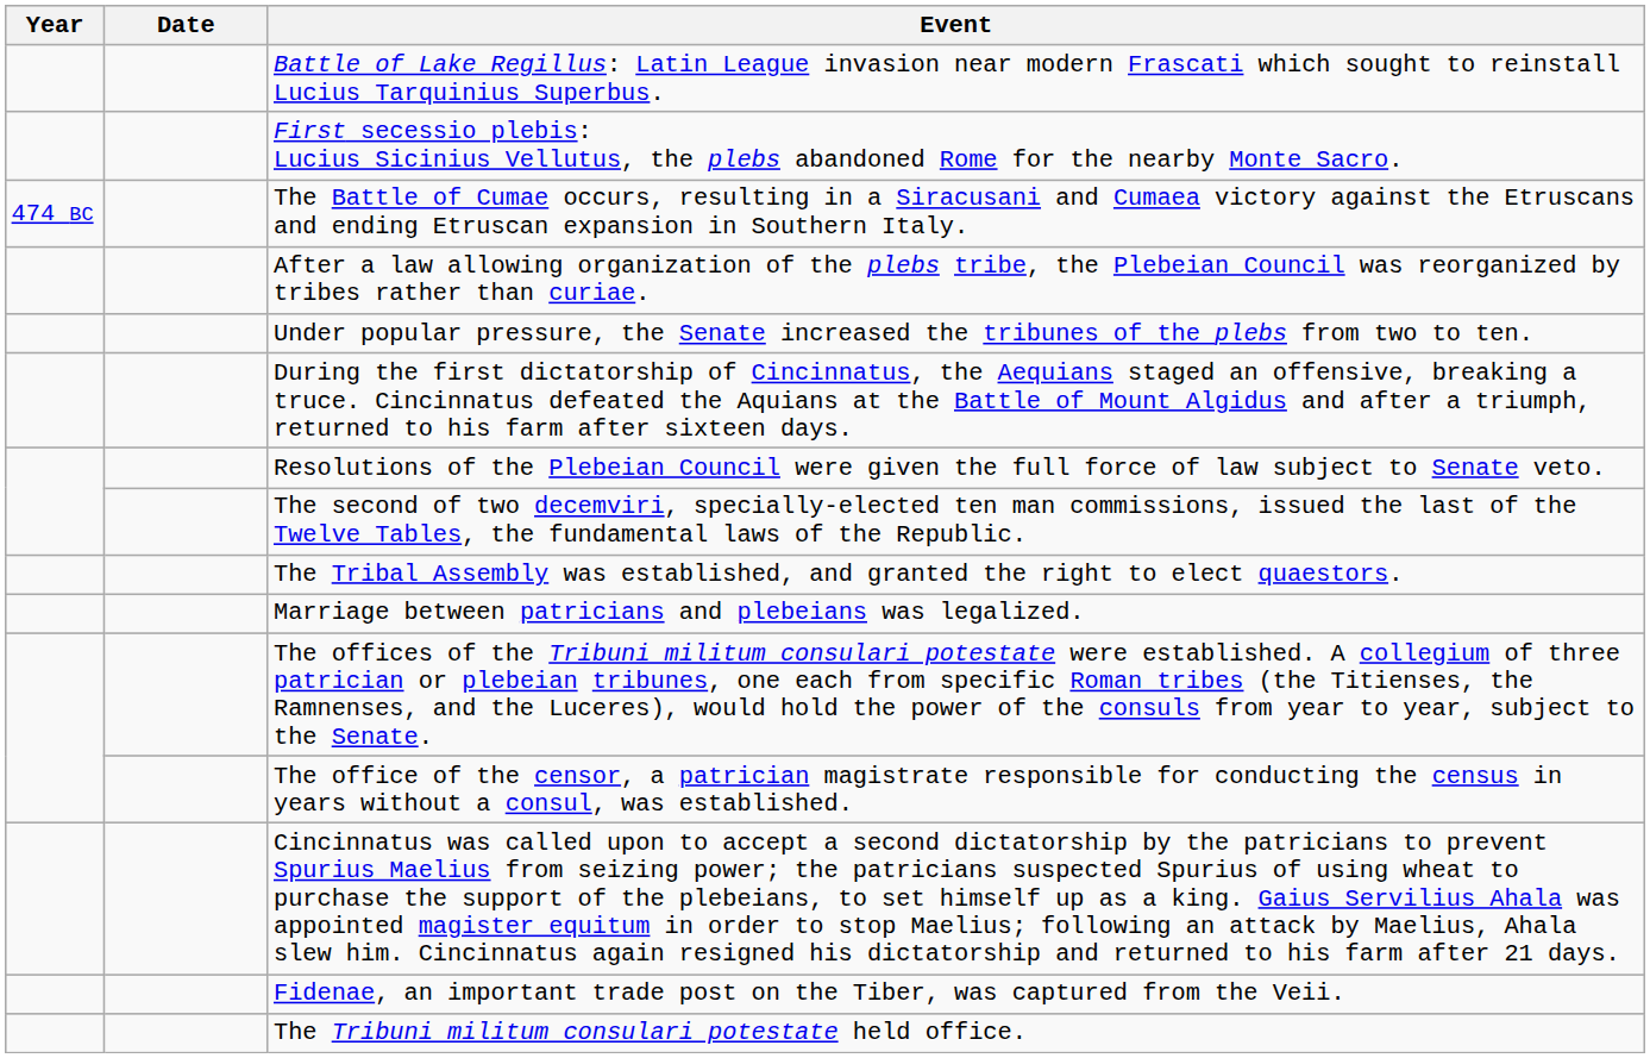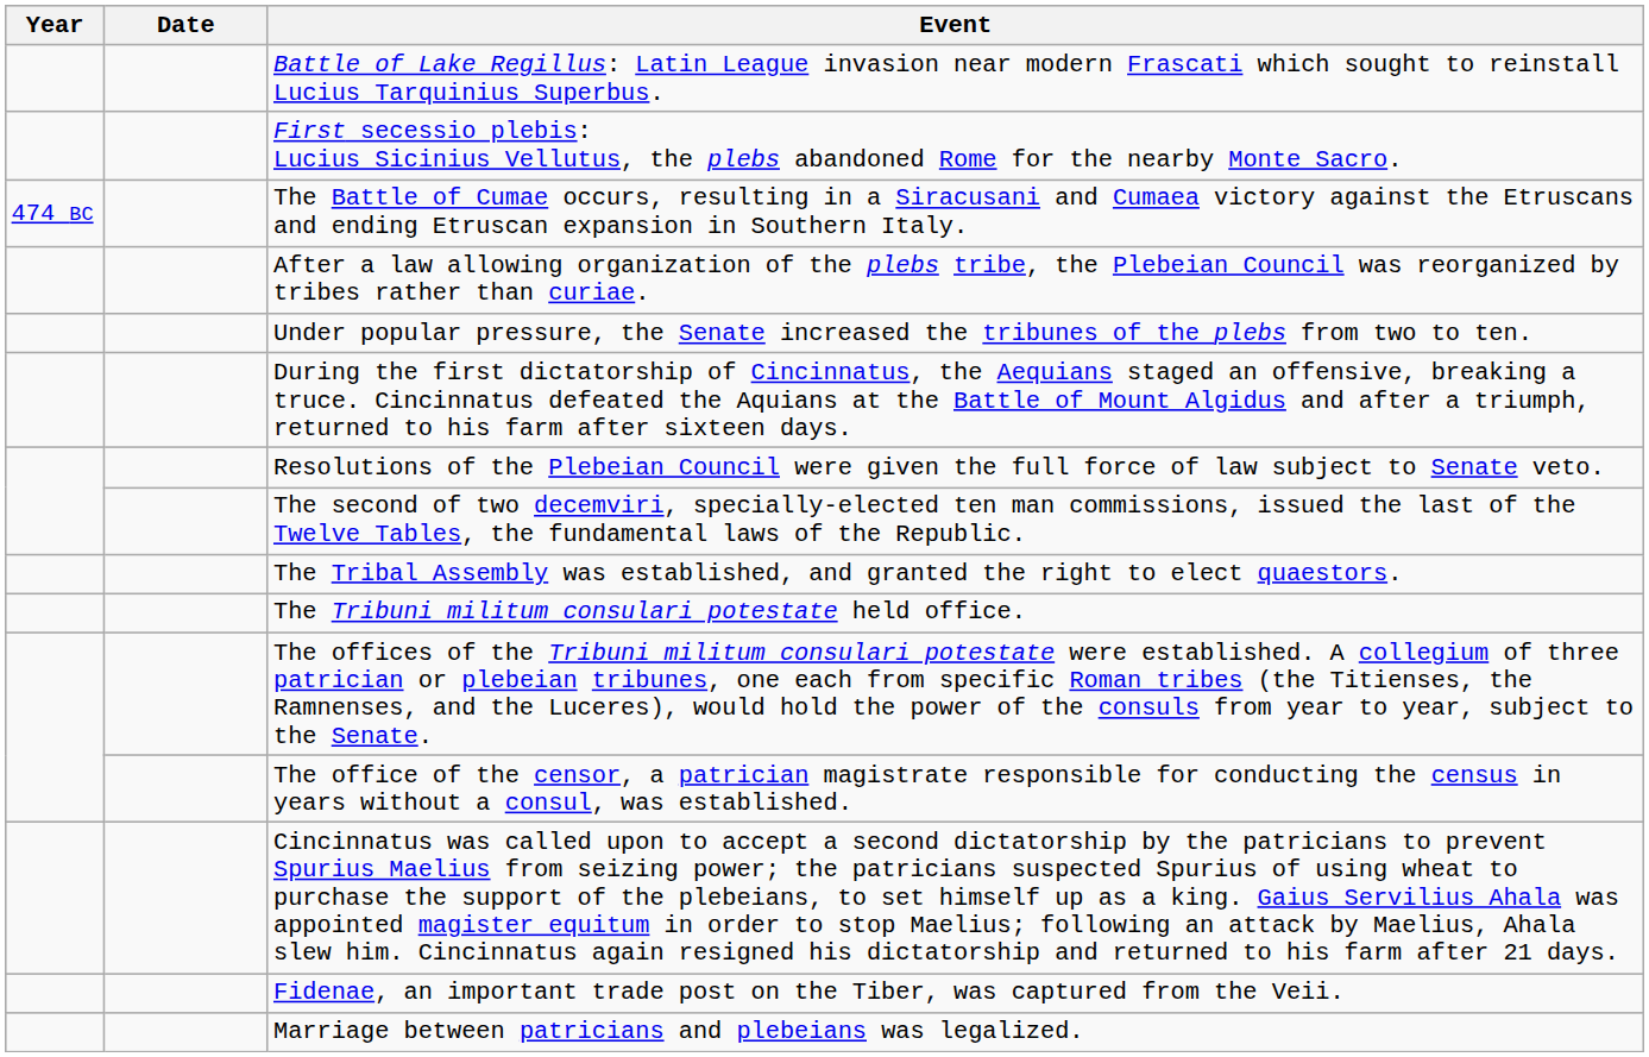 <table class="wikitable" width="100%">
 <tr>
 <th style="width:6%">Year</th>
 <th style="width:10%">Date</th>
 <th>Event</th>
 </tr>
 <tr>
 <td></td>
 <td></td>
 <td><em><a href='#'>Battle of Lake Regillus</a></em>: <a href='#'>Latin League</a> invasion near modern <a href='#'>Frascati</a> which sought to reinstall <a href='#'>Lucius Tarquinius Superbus</a>.</td>
 </tr>
 <tr>
 <td></td>
 <td></td>
 <td><a href='#'><em>First</em> secessio plebis</a>:<br><a href='#'>Lucius Sicinius Vellutus</a>, the <em><a href='#'>plebs</a></em> abandoned <a href='#'>Rome</a> for the nearby <a href='#'>Monte Sacro</a>.</td>
 </tr>
 <tr>
 <td><a href='#'>474 <small>BC</small></a></td>
 <td></td>
 <td>The <a href='#'>Battle of Cumae</a> occurs, resulting in a <a href='#'>Siracusani</a> and <a href='#'>Cumaea</a> victory against the Etruscans and ending Etruscan expansion in Southern Italy.</td>
 </tr>
 <tr>
 <td></td>
 <td></td>
 <td>After a law allowing organization of the <em><a href='#'>plebs</a></em> <a href='#'>tribe</a>, the <a href='#'>Plebeian Council</a> was reorganized by tribes rather than <a href='#'>curiae</a>.</td>
 </tr>
 <tr>
 <td></td>
 <td></td>
 <td>Under popular pressure, the <a href='#'>Senate</a> increased the <a href='#'>tribunes of the <em>plebs</em></a> from two to ten.</td>
 </tr>
 <tr>
 <td></td>
 <td></td>
 <td>During the first dictatorship of <a href='#'>Cincinnatus</a>, the <a href='#'>Aequians</a> staged an offensive, breaking a truce. Cincinnatus defeated the Aquians at the <a href='#'>Battle of Mount Algidus</a> and after a triumph, returned to his farm after sixteen days.</td>
 </tr>
 <tr>
 <td rowspan="2" valign="top"></td>
 <td></td>
 <td>Resolutions of the <a href='#'>Plebeian Council</a> were given the full force of law subject to <a href='#'>Senate</a> veto.</td>
 </tr>
 <tr>
 <td></td>
 <td>The second of two <a href='#'>decemviri</a>, specially-elected ten man commissions, issued the last of the <a href='#'>Twelve Tables</a>, the fundamental laws of the Republic.</td>
 </tr>
 <tr>
 <td></td>
 <td></td>
 <td>The <a href='#'>Tribal Assembly</a> was established, and granted the right to elect <a href='#'>quaestors</a>.</td>
 </tr>
 <tr>
 <td></td>
 <td></td>
-<td>Marriage between <a href='#'>patricians</a> and <a href='#'>plebeians</a> was legalized.</td>
+<td>The <em><a href='#'>Tribuni militum consulari potestate</a></em> held office.</td>
 </tr>
 <tr>
 <td rowspan="2" valign="top"></td>
 <td></td>
 <td>The offices of the <em><a href='#'>Tribuni militum consulari potestate</a></em> were established.  A <a href='#'>collegium</a> of three <a href='#'>patrician</a> or <a href='#'>plebeian</a> <a href='#'>tribunes</a>, one each from specific <a href='#'>Roman tribes</a> (the Titienses, the Ramnenses, and the Luceres), would hold the power of the <a href='#'>consuls</a> from year to year, subject to the <a href='#'>Senate</a>.</td>
 </tr>
 <tr>
 <td></td>
 <td>The office of the <a href='#'>censor</a>, a <a href='#'>patrician</a> magistrate responsible for conducting the <a href='#'>census</a> in years without a <a href='#'>consul</a>, was established.</td>
 </tr>
 <tr>
 <td></td>
 <td></td>
 <td>Cincinnatus was called upon to accept a second dictatorship by the patricians to prevent <a href='#'>Spurius Maelius</a> from seizing power; the patricians suspected Spurius of using wheat to purchase the support of the plebeians, to set himself up as a king. <a href='#'>Gaius Servilius Ahala</a> was appointed <a href='#'>magister equitum</a> in order to stop Maelius; following an attack by Maelius, Ahala slew him. Cincinnatus again resigned his dictatorship and returned to his farm after 21 days.</td>
 </tr>
 <tr>
 <td></td>
 <td></td>
 <td><a href='#'>Fidenae</a>, an important trade post on the Tiber, was captured from the Veii.</td>
 </tr>
 <tr>
 <td></td>
 <td></td>
-<td>The <em><a href='#'>Tribuni militum consulari potestate</a></em> held office.</td>
+<td>Marriage between <a href='#'>patricians</a> and <a href='#'>plebeians</a> was legalized.</td>
 </tr>
 </table>
